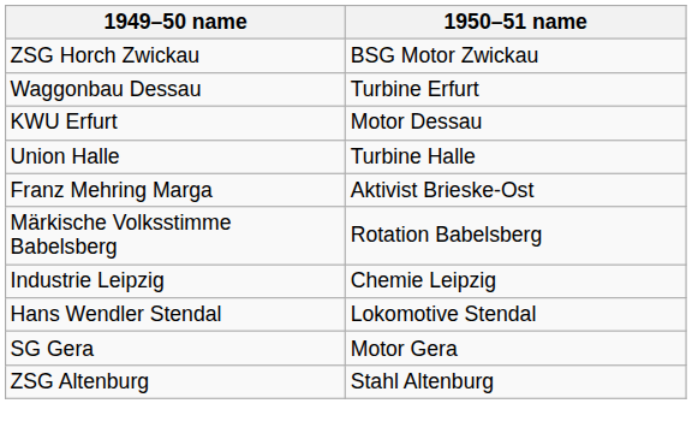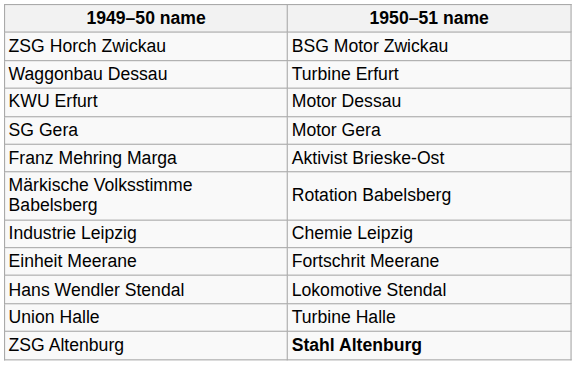 <table class="wikitable">
 <tr>
 <th width="250">1949–50 name</th>
 <th width="250">1950–51 name</th>
 </tr>
 <tr>
 <td>ZSG Horch Zwickau</td>
 <td>BSG Motor Zwickau</td>
 </tr>
 <tr>
 <td>Waggonbau Dessau</td>
 <td>Turbine Erfurt</td>
 </tr>
 <tr>
 <td>KWU Erfurt</td>
 <td>Motor Dessau</td>
 </tr>
 <tr>
-<td>Union Halle</td>
-<td>Turbine Halle</td>
+<td>SG Gera</td>
+<td>Motor Gera</td>
 </tr>
 <tr>
 <td>Franz Mehring Marga</td>
 <td>Aktivist Brieske-Ost</td>
 </tr>
 <tr>
 <td>Märkische Volksstimme Babelsberg</td>
 <td>Rotation Babelsberg</td>
 </tr>
 <tr>
 <td>Industrie Leipzig</td>
 <td>Chemie Leipzig</td>
 </tr>
 <tr>
+<td>Einheit Meerane</td>
+<td>Fortschrit Meerane</td>
+</tr>
+<tr>
 <td>Hans Wendler Stendal</td>
 <td>Lokomotive Stendal</td>
 </tr>
 <tr>
-<td>SG Gera</td>
-<td>Motor Gera</td>
+<td>Union Halle</td>
+<td>Turbine Halle</td>
 </tr>
 <tr>
 <td>ZSG Altenburg</td>
-<td>Stahl Altenburg</td>
+<td><strong>Stahl Altenburg</strong></td>
 </tr>
 </table>
